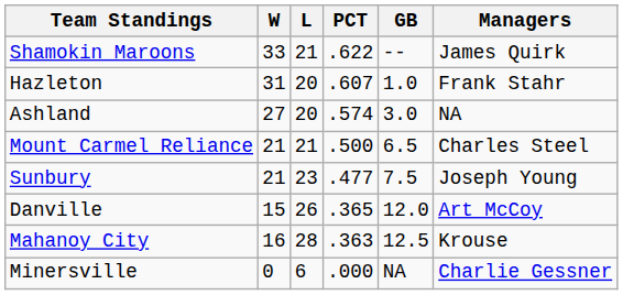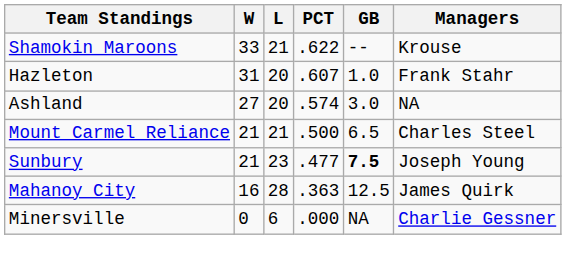 <table class="wikitable">
 <tr>
 <th>Team Standings</th>
 <th>W</th>
 <th>L</th>
 <th>PCT</th>
 <th>GB</th>
 <th>Managers</th>
 </tr>
 <tr>
 <td><a href='#'>Shamokin Maroons</a></td>
 <td>33</td>
 <td>21</td>
 <td>.622</td>
 <td>--</td>
-<td>James Quirk</td>
+<td>Krouse</td>
 </tr>
 <tr>
 <td>Hazleton</td>
 <td>31</td>
 <td>20</td>
 <td>.607</td>
 <td>1.0</td>
 <td>Frank Stahr</td>
 </tr>
 <tr>
 <td>Ashland</td>
 <td>27</td>
 <td>20</td>
 <td>.574</td>
 <td>3.0</td>
 <td>NA</td>
 </tr>
 <tr>
 <td><a href='#'>Mount Carmel Reliance</a></td>
 <td>21</td>
 <td>21</td>
 <td>.500</td>
 <td>6.5</td>
 <td>Charles Steel</td>
 </tr>
 <tr>
 <td><a href='#'>Sunbury</a></td>
 <td>21</td>
 <td>23</td>
 <td>.477</td>
-<td>7.5</td>
+<td><strong>7.5</strong></td>
 <td>Joseph Young</td>
-</tr>
-<tr>
-<td>Danville</td>
-<td>15</td>
-<td>26</td>
-<td>.365</td>
-<td>12.0</td>
-<td><a href='#'>Art McCoy</a></td>
 </tr>
 <tr>
 <td><a href='#'>Mahanoy City</a></td>
 <td>16</td>
 <td>28</td>
 <td>.363</td>
 <td>12.5</td>
-<td>Krouse</td>
+<td>James Quirk</td>
 </tr>
 <tr>
 <td>Minersville</td>
 <td>0</td>
 <td>6</td>
 <td>.000</td>
 <td>NA</td>
 <td><a href='#'>Charlie Gessner</a></td>
 </tr>
 </table>
